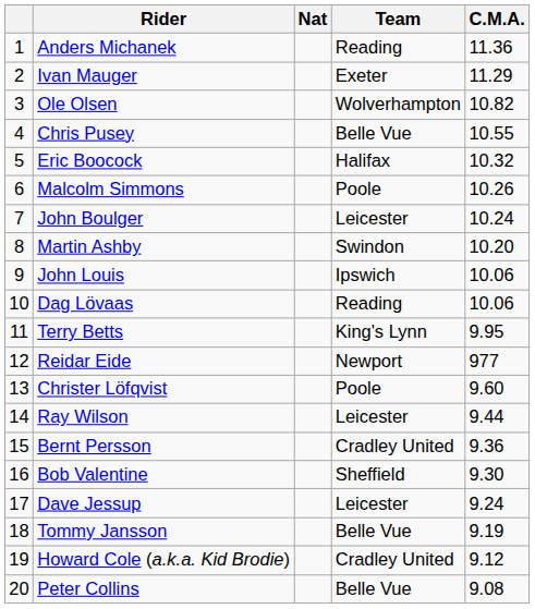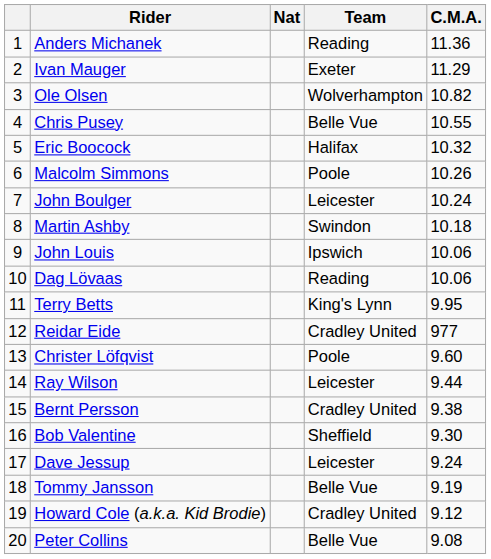 <table class=wikitable>
 <tr>
 <th></th>
 <th>Rider</th>
 <th>Nat</th>
 <th>Team</th>
 <th>C.M.A.</th>
 </tr>
 <tr>
 <td align="center">1</td>
 <td><a href='#'>Anders Michanek</a></td>
 <td></td>
 <td>Reading</td>
 <td>11.36</td>
 </tr>
 <tr>
 <td align="center">2</td>
 <td><a href='#'>Ivan Mauger</a></td>
 <td></td>
 <td>Exeter</td>
 <td>11.29</td>
 </tr>
 <tr>
 <td align="center">3</td>
 <td><a href='#'>Ole Olsen</a></td>
 <td></td>
 <td>Wolverhampton</td>
 <td>10.82</td>
 </tr>
 <tr>
 <td align="center">4</td>
 <td><a href='#'>Chris Pusey</a></td>
 <td></td>
 <td>Belle Vue</td>
 <td>10.55</td>
 </tr>
 <tr>
 <td align="center">5</td>
 <td><a href='#'>Eric Boocock</a></td>
 <td></td>
 <td>Halifax</td>
 <td>10.32</td>
 </tr>
 <tr>
 <td align="center">6</td>
 <td><a href='#'>Malcolm Simmons</a></td>
 <td></td>
 <td>Poole</td>
 <td>10.26</td>
 </tr>
 <tr>
 <td align="center">7</td>
 <td><a href='#'>John Boulger</a></td>
 <td></td>
 <td>Leicester</td>
 <td>10.24</td>
 </tr>
 <tr>
 <td align="center">8</td>
 <td><a href='#'>Martin Ashby</a></td>
 <td></td>
 <td>Swindon</td>
-<td>10.20</td>
+<td>10.18</td>
 </tr>
 <tr>
 <td align="center">9</td>
 <td><a href='#'>John Louis</a></td>
 <td></td>
 <td>Ipswich</td>
 <td>10.06</td>
 </tr>
 <tr>
 <td align="center">10</td>
 <td><a href='#'>Dag Lövaas</a></td>
 <td></td>
 <td>Reading</td>
 <td>10.06</td>
 </tr>
 <tr>
 <td align="center">11</td>
 <td><a href='#'>Terry Betts</a></td>
 <td></td>
 <td>King's Lynn</td>
 <td>9.95</td>
 </tr>
 <tr>
 <td align="center">12</td>
 <td><a href='#'>Reidar Eide</a></td>
 <td></td>
-<td>Newport</td>
+<td>Cradley United</td>
 <td>977</td>
 </tr>
 <tr>
 <td align="center">13</td>
 <td><a href='#'>Christer Löfqvist</a></td>
 <td></td>
 <td>Poole</td>
 <td>9.60</td>
 </tr>
 <tr>
 <td align="center">14</td>
 <td><a href='#'>Ray Wilson</a></td>
 <td></td>
 <td>Leicester</td>
 <td>9.44</td>
 </tr>
 <tr>
 <td align="center">15</td>
 <td><a href='#'>Bernt Persson</a></td>
 <td></td>
 <td>Cradley United</td>
-<td>9.36</td>
+<td>9.38</td>
 </tr>
 <tr>
 <td align="center">16</td>
 <td><a href='#'>Bob Valentine</a></td>
 <td></td>
 <td>Sheffield</td>
 <td>9.30</td>
 </tr>
 <tr>
 <td align="center">17</td>
 <td><a href='#'>Dave Jessup</a></td>
 <td></td>
 <td>Leicester</td>
 <td>9.24</td>
 </tr>
 <tr>
 <td align="center">18</td>
 <td><a href='#'>Tommy Jansson</a></td>
 <td></td>
 <td>Belle Vue</td>
 <td>9.19</td>
 </tr>
 <tr>
 <td align="center">19</td>
 <td><a href='#'>Howard Cole</a> (<em>a.k.a. Kid Brodie</em>)</td>
 <td></td>
 <td>Cradley United</td>
 <td>9.12</td>
 </tr>
 <tr>
 <td align="center">20</td>
 <td><a href='#'>Peter Collins</a></td>
 <td></td>
 <td>Belle Vue</td>
 <td>9.08</td>
 </tr>
 </table>
